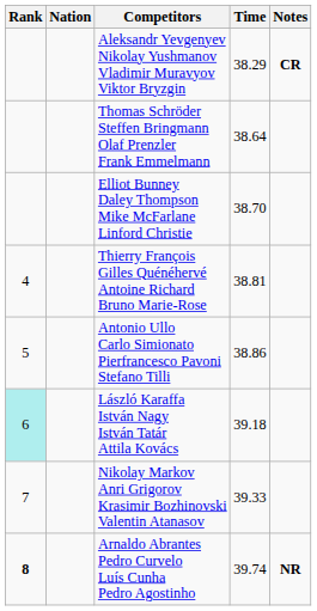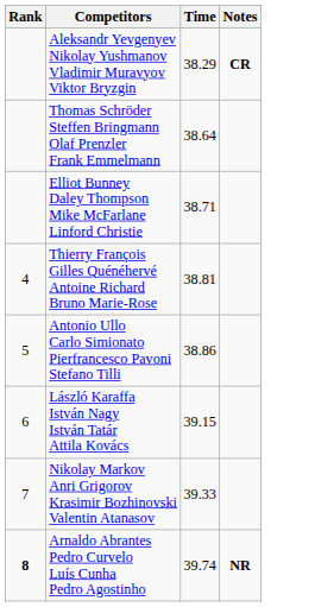 <table class="wikitable sortable" style="text-align:center">
 <tr>
 <th>Rank</th>
-<th>Nation</th>
 <th>Competitors</th>
 <th>Time</th>
 <th>Notes</th>
 </tr>
 <tr>
 <td></td>
-<td align=left></td>
 <td align=left><a href='#'>Aleksandr Yevgenyev</a><br><a href='#'>Nikolay Yushmanov</a><br><a href='#'>Vladimir Muravyov</a><br><a href='#'>Viktor Bryzgin</a></td>
 <td>38.29</td>
 <td><strong>CR</strong></td>
 </tr>
 <tr>
 <td></td>
-<td align=left></td>
 <td align=left><a href='#'>Thomas Schröder</a><br><a href='#'>Steffen Bringmann</a><br><a href='#'>Olaf Prenzler</a><br><a href='#'>Frank Emmelmann</a></td>
 <td>38.64</td>
 <td></td>
 </tr>
 <tr>
 <td></td>
-<td align=left></td>
 <td align=left><a href='#'>Elliot Bunney</a><br><a href='#'>Daley Thompson</a><br><a href='#'>Mike McFarlane</a><br><a href='#'>Linford Christie</a></td>
-<td>38.70</td>
+<td>38.71</td>
 <td></td>
 </tr>
 <tr>
 <td>4</td>
-<td align=left></td>
 <td align=left><a href='#'>Thierry François</a><br><a href='#'>Gilles Quénéhervé</a><br><a href='#'>Antoine Richard</a><br><a href='#'>Bruno Marie-Rose</a></td>
 <td>38.81</td>
 <td></td>
 </tr>
 <tr>
 <td>5</td>
-<td align=left></td>
 <td align=left><a href='#'>Antonio Ullo</a><br><a href='#'>Carlo Simionato</a><br><a href='#'>Pierfrancesco Pavoni</a><br><a href='#'>Stefano Tilli</a></td>
 <td>38.86</td>
 <td></td>
 </tr>
 <tr>
-<td style="background: paleturquoise;">6</td>
-<td align=left></td>
+<td>6</td>
 <td align=left><a href='#'>László Karaffa</a><br><a href='#'>István Nagy</a><br><a href='#'>István Tatár</a><br><a href='#'>Attila Kovács</a></td>
-<td>39.18</td>
+<td>39.15</td>
 <td></td>
 </tr>
 <tr>
 <td>7</td>
-<td align=left></td>
 <td align=left><a href='#'>Nikolay Markov</a><br><a href='#'>Anri Grigorov</a><br><a href='#'>Krasimir Bozhinovski</a><br><a href='#'>Valentin Atanasov</a></td>
 <td>39.33</td>
 <td></td>
 </tr>
 <tr>
 <td><strong>8</strong></td>
-<td align=left></td>
 <td align=left><a href='#'>Arnaldo Abrantes</a><br><a href='#'>Pedro Curvelo</a><br><a href='#'>Luís Cunha</a><br><a href='#'>Pedro Agostinho</a></td>
 <td>39.74</td>
 <td><strong>NR</strong></td>
 </tr>
 </table>
